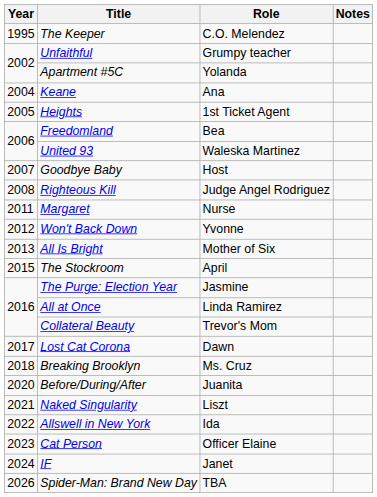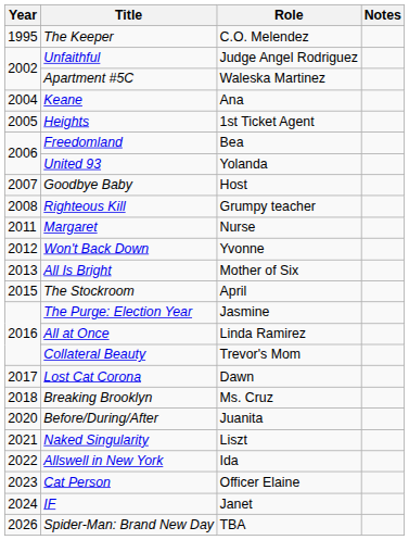 <table class="wikitable sortable">
 <tr>
 <th>Year</th>
 <th>Title</th>
 <th>Role</th>
 <th>Notes</th>
 </tr>
 <tr>
 <td>1995</td>
 <td><em>The Keeper</em></td>
 <td>C.O. Melendez</td>
 <td></td>
 </tr>
 <tr>
 <td rowspan="2">2002</td>
 <td><a href='#'><em>Unfaithful</em></a></td>
-<td>Grumpy teacher</td>
+<td>Judge Angel Rodriguez</td>
 <td></td>
 </tr>
 <tr>
 <td><em>Apartment #5C</em></td>
-<td>Yolanda</td>
+<td>Waleska Martinez</td>
 <td></td>
 </tr>
 <tr>
 <td>2004</td>
 <td><a href='#'><em>Keane</em></a></td>
 <td>Ana</td>
 <td></td>
 </tr>
 <tr>
 <td>2005</td>
 <td><a href='#'><em>Heights</em></a></td>
 <td>1st Ticket Agent</td>
 <td></td>
 </tr>
 <tr>
 <td rowspan="2">2006</td>
 <td><a href='#'><em>Freedomland</em></a></td>
 <td>Bea</td>
 <td></td>
 </tr>
 <tr>
 <td><a href='#'><em>United 93</em></a></td>
-<td>Waleska Martinez</td>
+<td>Yolanda</td>
 <td></td>
 </tr>
 <tr>
 <td>2007</td>
 <td><em>Goodbye Baby</em></td>
 <td>Host</td>
 <td></td>
 </tr>
 <tr>
 <td>2008</td>
 <td><em><a href='#'>Righteous Kill</a></em></td>
-<td>Judge Angel Rodriguez</td>
+<td>Grumpy teacher</td>
 <td></td>
 </tr>
 <tr>
 <td>2011</td>
 <td><a href='#'><em>Margaret</em></a></td>
 <td>Nurse</td>
 <td></td>
 </tr>
 <tr>
 <td>2012</td>
 <td><a href='#'><em>Won't Back Down</em></a></td>
 <td>Yvonne</td>
 <td></td>
 </tr>
 <tr>
 <td>2013</td>
 <td><em><a href='#'>All Is Bright</a></em></td>
 <td>Mother of Six</td>
 <td></td>
 </tr>
 <tr>
 <td>2015</td>
 <td><em>The Stockroom</em></td>
 <td>April</td>
 <td></td>
 </tr>
 <tr>
 <td rowspan="3">2016</td>
 <td><em><a href='#'>The Purge: Election Year</a></em></td>
 <td>Jasmine</td>
 <td></td>
 </tr>
 <tr>
 <td><a href='#'><em>All at Once</em></a></td>
 <td>Linda Ramirez</td>
 <td></td>
 </tr>
 <tr>
 <td><em><a href='#'>Collateral Beauty</a></em></td>
 <td>Trevor's Mom</td>
 <td></td>
 </tr>
 <tr>
 <td>2017</td>
 <td><em><a href='#'>Lost Cat Corona</a></em></td>
 <td>Dawn</td>
 <td></td>
 </tr>
 <tr>
 <td>2018</td>
 <td><em>Breaking Brooklyn</em></td>
 <td>Ms. Cruz</td>
 <td></td>
 </tr>
 <tr>
 <td>2020</td>
 <td><em>Before/During/After</em></td>
 <td>Juanita</td>
 <td></td>
 </tr>
 <tr>
 <td>2021</td>
 <td><a href='#'><em>Naked Singularity</em></a></td>
 <td>Liszt</td>
 <td></td>
 </tr>
 <tr>
 <td>2022</td>
 <td><em><a href='#'>Allswell in New York</a></em></td>
 <td>Ida</td>
 <td></td>
 </tr>
 <tr>
 <td>2023</td>
 <td><a href='#'><em>Cat Person</em></a></td>
 <td>Officer Elaine</td>
 <td></td>
 </tr>
 <tr>
 <td>2024</td>
 <td><a href='#'><em>IF</em></a></td>
 <td>Janet</td>
 <td></td>
 </tr>
 <tr>
 <td>2026</td>
 <td><em>Spider-Man: Brand New Day</em></td>
 <td>TBA</td>
 <td></td>
 </tr>
 </table>
